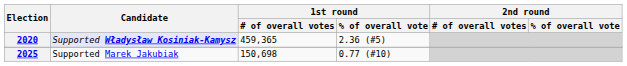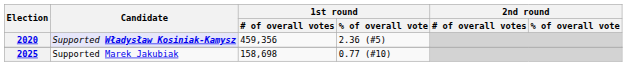 <table class="wikitable">
 <tr>
 <th rowspan="2">Election</th>
 <th rowspan="2">Candidate</th>
 <th colspan="2">1st round</th>
 <th colspan="2">2nd round</th>
 </tr>
 <tr>
 <th># of overall votes</th>
 <th>% of overall vote</th>
 <th># of overall votes</th>
 <th>% of overall vote</th>
 </tr>
 <tr>
 <th><a href='#'>2020</a></th>
 <td style="background: lavender;"><em>Supported <strong><a href='#'>Władysław Kosiniak-Kamysz</a><strong><em></td>
-<td>459,365</td>
+<td>459,356</td>
 <td>2.36 (#5)</td>
 <td colspan="2" style="background:lightgrey;"></td>
 </tr>
 <tr>
 </tr>
 <tr>
 <th><a href='#'>2025</a></th>
 <td></em>Supported </strong><a href='#'>Marek Jakubiak</a></em></strong></td>
-<td>150,698</td>
+<td>158,698</td>
 <td>0.77 (#10)</td>
 <td colspan="2" style="background:lightgrey;"></td>
 </tr>
 </table>
